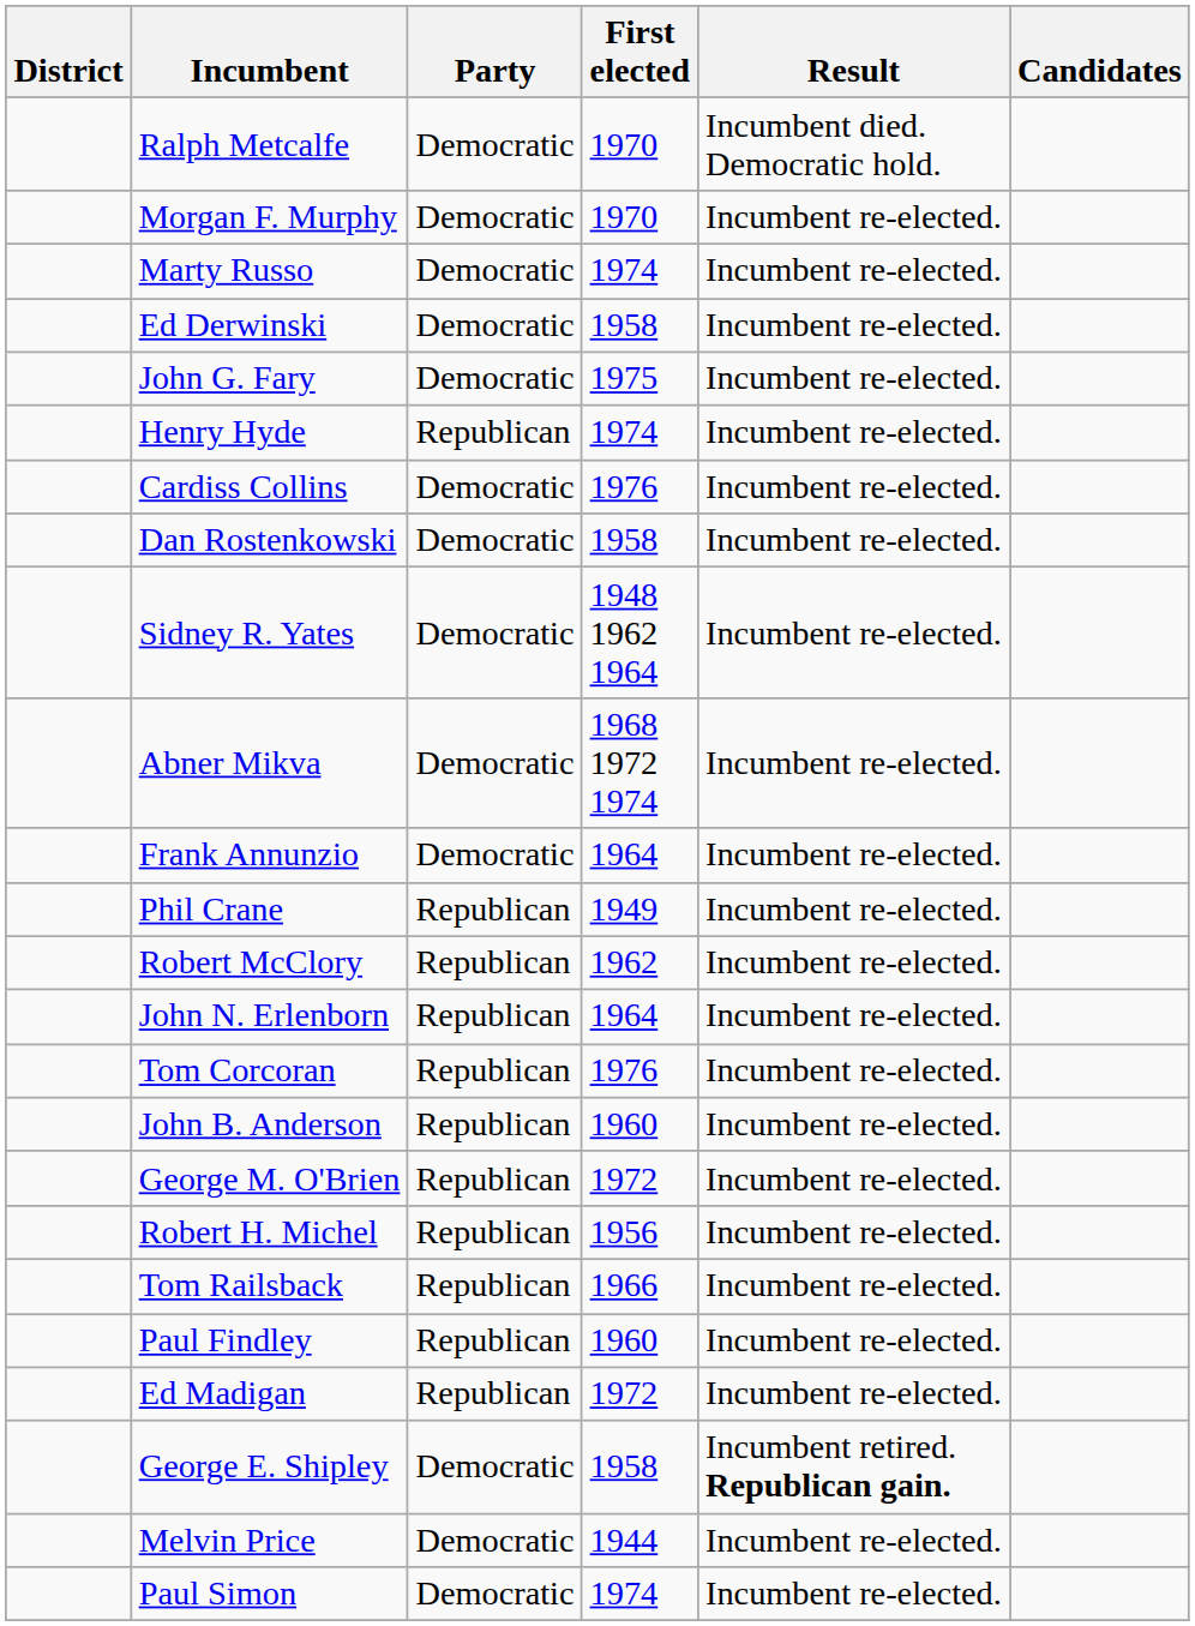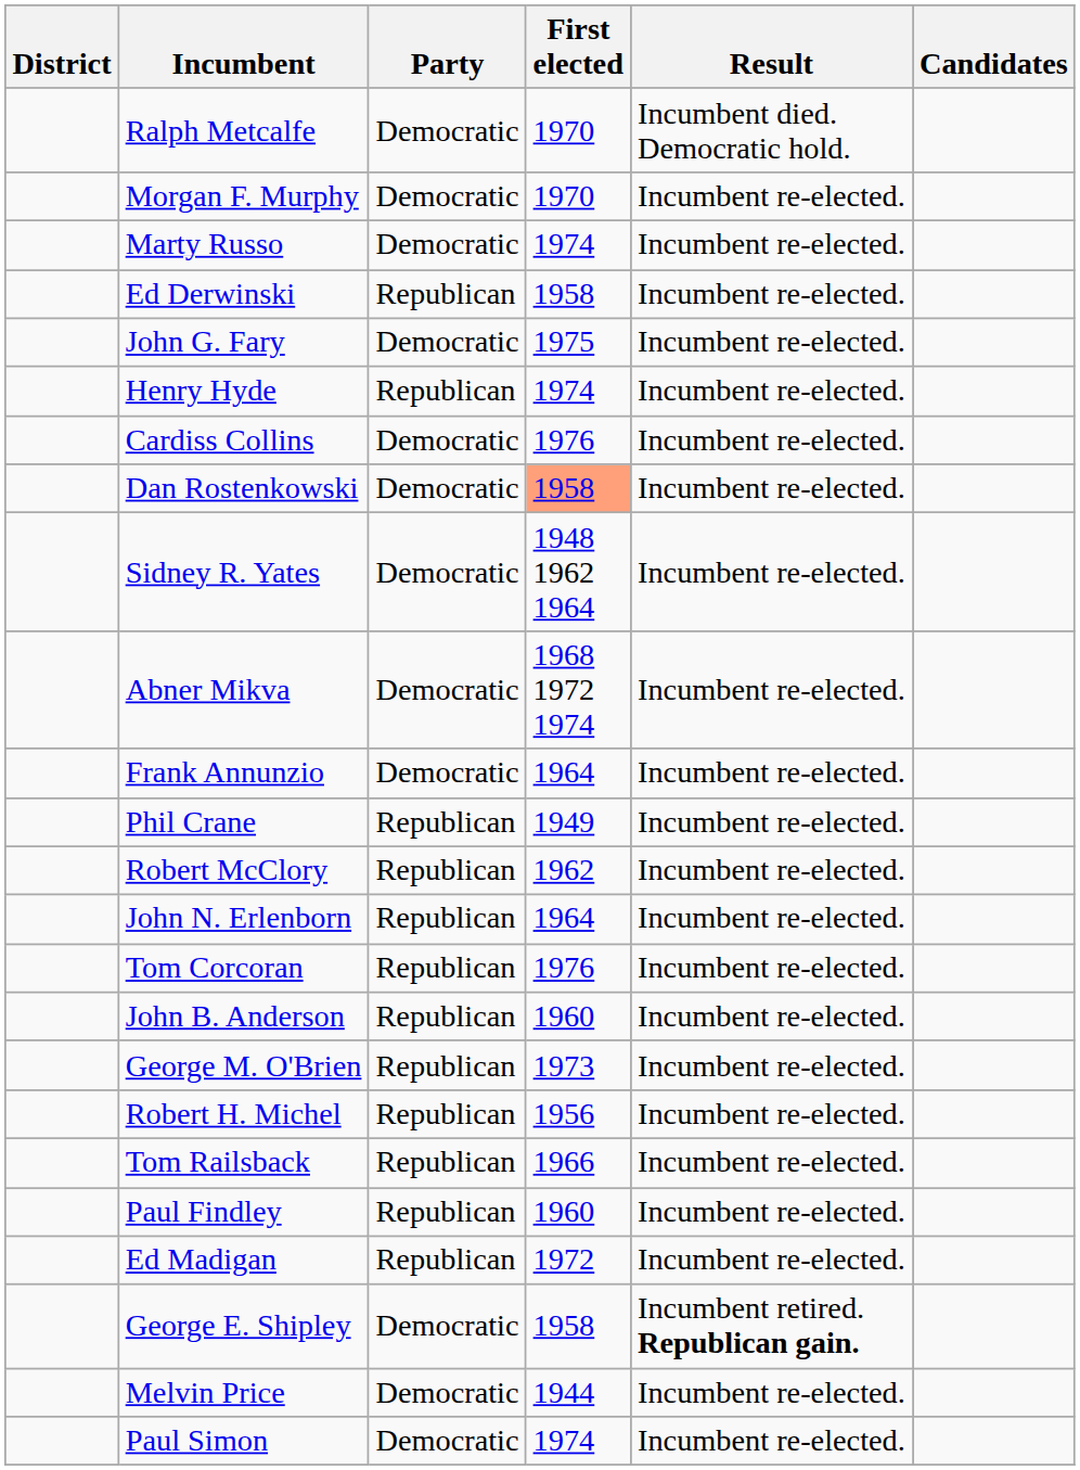 <table class=wikitable>
 <tr valign=bottom>
 <th>District</th>
 <th>Incumbent</th>
 <th>Party</th>
 <th>First<br>elected</th>
 <th>Result</th>
 <th>Candidates</th>
 </tr>
 <tr>
 <td></td>
 <td><a href='#'>Ralph Metcalfe</a></td>
 <td>Democratic</td>
 <td><a href='#'>1970</a></td>
 <td>Incumbent died.<br>Democratic hold.</td>
 <td nowrap></td>
 </tr>
 <tr>
 <td></td>
 <td><a href='#'>Morgan F. Murphy</a></td>
 <td>Democratic</td>
 <td><a href='#'>1970</a></td>
 <td>Incumbent re-elected.</td>
 <td nowrap></td>
 </tr>
 <tr>
 <td></td>
 <td><a href='#'>Marty Russo</a></td>
 <td>Democratic</td>
 <td><a href='#'>1974</a></td>
 <td>Incumbent re-elected.</td>
 <td nowrap></td>
 </tr>
 <tr>
 <td></td>
 <td><a href='#'>Ed Derwinski</a></td>
-<td>Democratic</td>
+<td>Republican</td>
 <td><a href='#'>1958</a></td>
 <td>Incumbent re-elected.</td>
 <td nowrap></td>
 </tr>
 <tr>
 <td></td>
 <td><a href='#'>John G. Fary</a></td>
 <td>Democratic</td>
 <td><a href='#'>1975</a></td>
 <td>Incumbent re-elected.</td>
 <td nowrap></td>
 </tr>
 <tr>
 <td></td>
 <td><a href='#'>Henry Hyde</a></td>
 <td>Republican</td>
 <td><a href='#'>1974</a></td>
 <td>Incumbent re-elected.</td>
 <td nowrap></td>
 </tr>
 <tr>
 <td></td>
 <td><a href='#'>Cardiss Collins</a></td>
 <td>Democratic</td>
 <td><a href='#'>1976</a></td>
 <td>Incumbent re-elected.</td>
 <td nowrap></td>
 </tr>
 <tr>
 <td></td>
 <td><a href='#'>Dan Rostenkowski</a></td>
 <td>Democratic</td>
-<td><a href='#'>1958</a></td>
+<td style="background: lightsalmon;"><a href='#'>1958</a></td>
 <td>Incumbent re-elected.</td>
 <td nowrap></td>
 </tr>
 <tr>
 <td></td>
 <td><a href='#'>Sidney R. Yates</a></td>
 <td>Democratic</td>
 <td><a href='#'>1948</a><br>1962 <br><a href='#'>1964</a></td>
 <td>Incumbent re-elected.</td>
 <td nowrap></td>
 </tr>
 <tr>
 <td></td>
 <td><a href='#'>Abner Mikva</a></td>
 <td>Democratic</td>
 <td><a href='#'>1968</a><br>1972 <br><a href='#'>1974</a></td>
 <td>Incumbent re-elected.</td>
 <td nowrap></td>
 </tr>
 <tr>
 <td></td>
 <td><a href='#'>Frank Annunzio</a></td>
 <td>Democratic</td>
 <td><a href='#'>1964</a></td>
 <td>Incumbent re-elected.</td>
 <td nowrap></td>
 </tr>
 <tr>
 <td></td>
 <td><a href='#'>Phil Crane</a></td>
 <td>Republican</td>
 <td><a href='#'>1949</a></td>
 <td>Incumbent re-elected.</td>
 <td nowrap></td>
 </tr>
 <tr>
 <td></td>
 <td><a href='#'>Robert McClory</a></td>
 <td>Republican</td>
 <td><a href='#'>1962</a></td>
 <td>Incumbent re-elected.</td>
 <td nowrap></td>
 </tr>
 <tr>
 <td></td>
 <td><a href='#'>John N. Erlenborn</a></td>
 <td>Republican</td>
 <td><a href='#'>1964</a></td>
 <td>Incumbent re-elected.</td>
 <td nowrap></td>
 </tr>
 <tr>
 <td></td>
 <td><a href='#'>Tom Corcoran</a></td>
 <td>Republican</td>
 <td><a href='#'>1976</a></td>
 <td>Incumbent re-elected.</td>
 <td nowrap></td>
 </tr>
 <tr>
 <td></td>
 <td><a href='#'>John B. Anderson</a></td>
 <td>Republican</td>
 <td><a href='#'>1960</a></td>
 <td>Incumbent re-elected.</td>
 <td nowrap></td>
 </tr>
 <tr>
 <td></td>
 <td><a href='#'>George M. O'Brien</a></td>
 <td>Republican</td>
-<td><a href='#'>1972</a></td>
+<td><a href='#'>1973</a></td>
 <td>Incumbent re-elected.</td>
 <td nowrap></td>
 </tr>
 <tr>
 <td></td>
 <td><a href='#'>Robert H. Michel</a></td>
 <td>Republican</td>
 <td><a href='#'>1956</a></td>
 <td>Incumbent re-elected.</td>
 <td nowrap></td>
 </tr>
 <tr>
 <td></td>
 <td><a href='#'>Tom Railsback</a></td>
 <td>Republican</td>
 <td><a href='#'>1966</a></td>
 <td>Incumbent re-elected.</td>
 <td nowrap></td>
 </tr>
 <tr>
 <td></td>
 <td><a href='#'>Paul Findley</a></td>
 <td>Republican</td>
 <td><a href='#'>1960</a></td>
 <td>Incumbent re-elected.</td>
 <td nowrap></td>
 </tr>
 <tr>
 <td></td>
 <td><a href='#'>Ed Madigan</a></td>
 <td>Republican</td>
 <td><a href='#'>1972</a></td>
 <td>Incumbent re-elected.</td>
 <td nowrap></td>
 </tr>
 <tr>
 <td></td>
 <td><a href='#'>George E. Shipley</a></td>
 <td>Democratic</td>
 <td><a href='#'>1958</a></td>
 <td>Incumbent retired.<br><strong>Republican gain.</strong></td>
 <td nowrap></td>
 </tr>
 <tr>
 <td></td>
 <td><a href='#'>Melvin Price</a></td>
 <td>Democratic</td>
 <td><a href='#'>1944</a></td>
 <td>Incumbent re-elected.</td>
 <td nowrap></td>
 </tr>
 <tr>
 <td></td>
 <td><a href='#'>Paul Simon</a></td>
 <td>Democratic</td>
 <td><a href='#'>1974</a></td>
 <td>Incumbent re-elected.</td>
 <td nowrap></td>
 </tr>
 </table>
